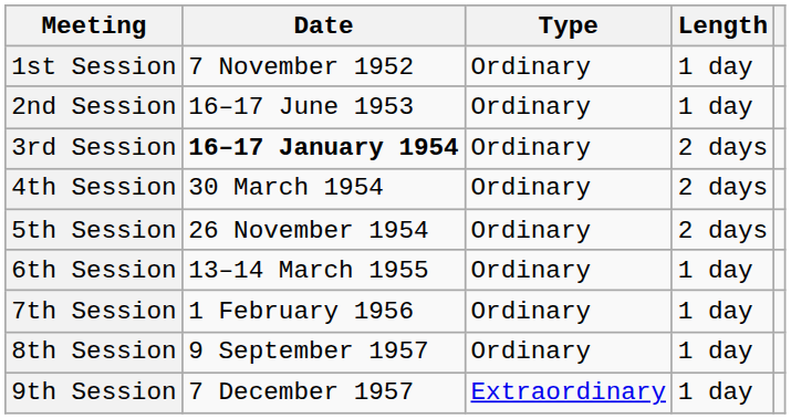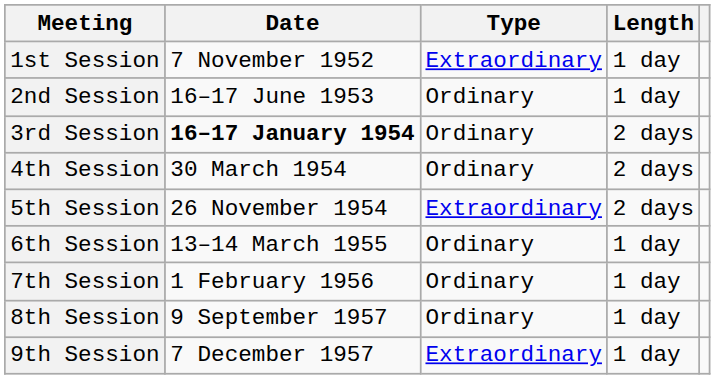 <table class="wikitable sortable plainrowheaders">
 <tr>
 <th scope="col">Meeting</th>
 <th scope="col">Date</th>
 <th scope="col">Type</th>
 <th scope="col">Length</th>
 <th scope="col" class="unsortable"></th>
 </tr>
 <tr>
 <th scope="row" style="font-weight:normal;">1st Session</th>
 <td>7 November 1952</td>
-<td>Ordinary</td>
+<td><a href='#'>Extraordinary</a></td>
 <td>1 day</td>
 <td align="center"></td>
 </tr>
 <tr>
 <th scope="row" style="font-weight:normal;">2nd Session</th>
 <td>16–17 June 1953</td>
 <td>Ordinary</td>
 <td>1 day</td>
 <td align="center"></td>
 </tr>
 <tr>
 <th scope="row" style="font-weight:normal;">3rd Session</th>
 <td><strong>16–17 January 1954</strong></td>
 <td>Ordinary</td>
 <td>2 days</td>
 <td align="center"></td>
 </tr>
 <tr>
 <th scope="row" style="font-weight:normal;">4th Session</th>
 <td>30 March 1954</td>
 <td>Ordinary</td>
 <td>2 days</td>
 <td align="center"></td>
 </tr>
 <tr>
 <th scope="row" style="font-weight:normal;">5th Session</th>
 <td>26 November 1954</td>
-<td>Ordinary</td>
+<td><a href='#'>Extraordinary</a></td>
 <td>2 days</td>
 <td align="center"></td>
 </tr>
 <tr>
 <th scope="row" style="font-weight:normal;">6th Session</th>
 <td>13–14 March 1955</td>
 <td>Ordinary</td>
 <td>1 day</td>
 <td align="center"></td>
 </tr>
 <tr>
 <th scope="row" style="font-weight:normal;">7th Session</th>
 <td>1 February 1956</td>
 <td>Ordinary</td>
 <td>1 day</td>
 <td align="center"></td>
 </tr>
 <tr>
 <th scope="row" style="font-weight:normal;">8th Session</th>
 <td>9 September 1957</td>
 <td>Ordinary</td>
 <td>1 day</td>
 <td align="center"></td>
 </tr>
 <tr>
 <th scope="row" style="font-weight:normal;">9th Session</th>
 <td>7 December 1957</td>
 <td><a href='#'>Extraordinary</a></td>
 <td>1 day</td>
 <td align="center"></td>
 </tr>
 </table>
